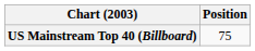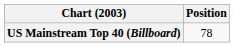 <table class="wikitable plainrowheaders" style="text-align:center">
 <tr>
 <th>Chart (2003)</th>
 <th>Position</th>
 </tr>
 <tr>
 <th scope="row">US Mainstream Top 40 (<em>Billboard</em>)</th>
-<td>75</td>
+<td>78</td>
 </tr>
 </table>
